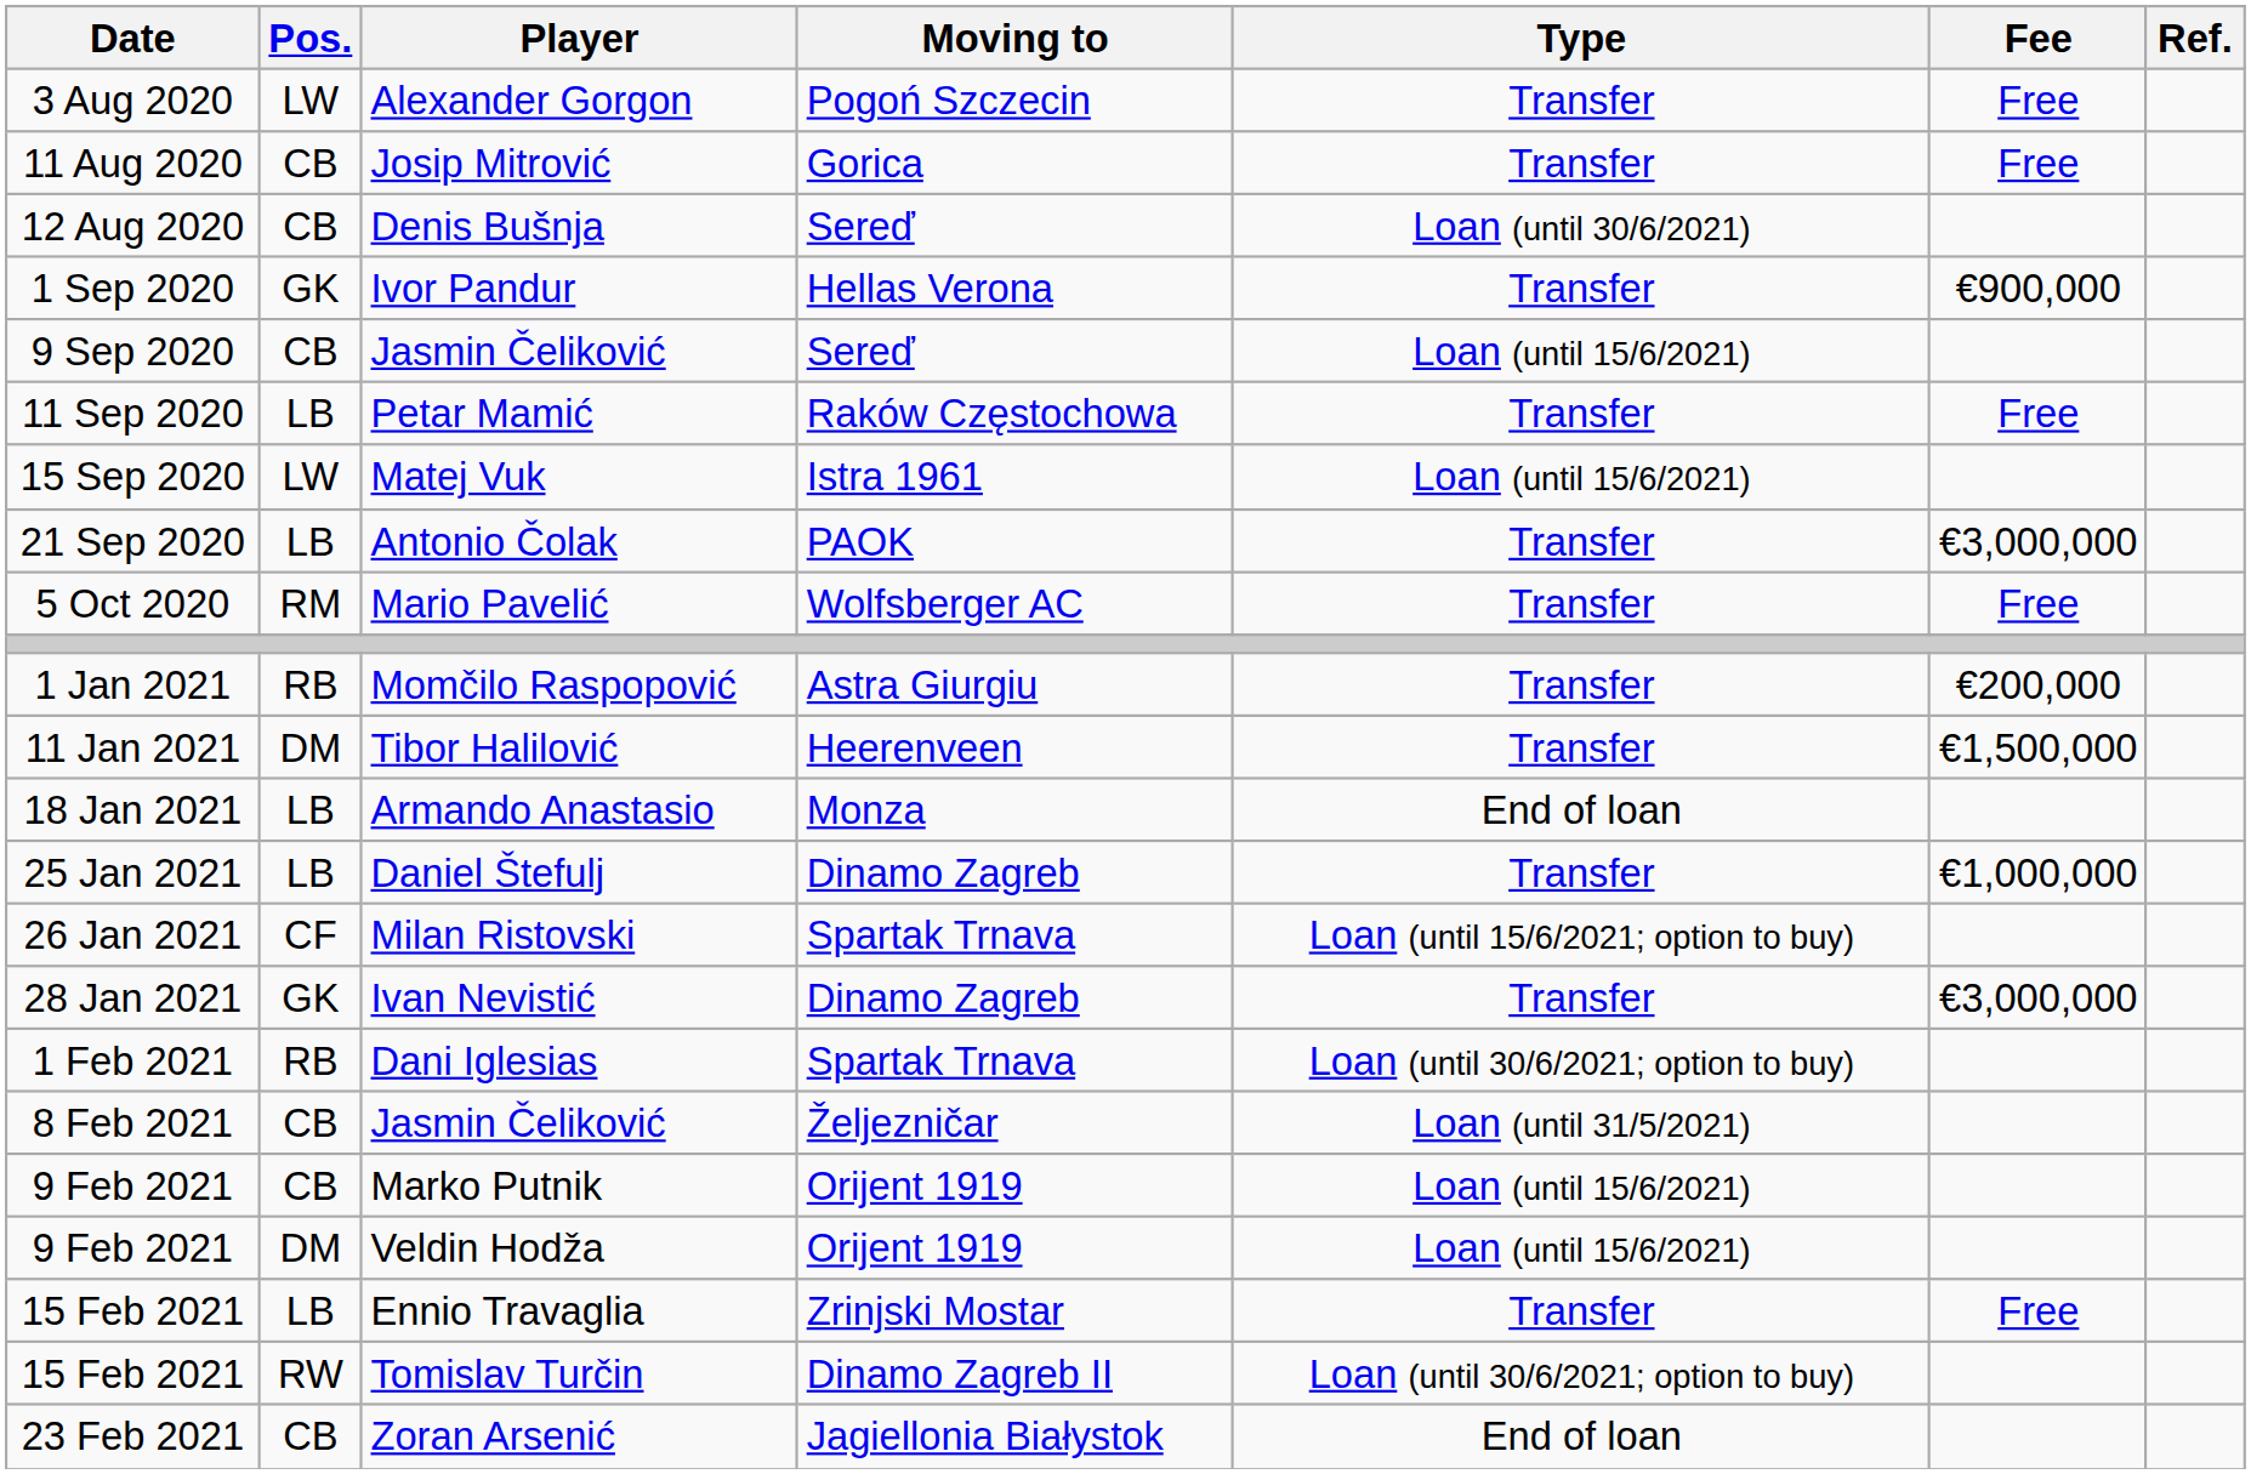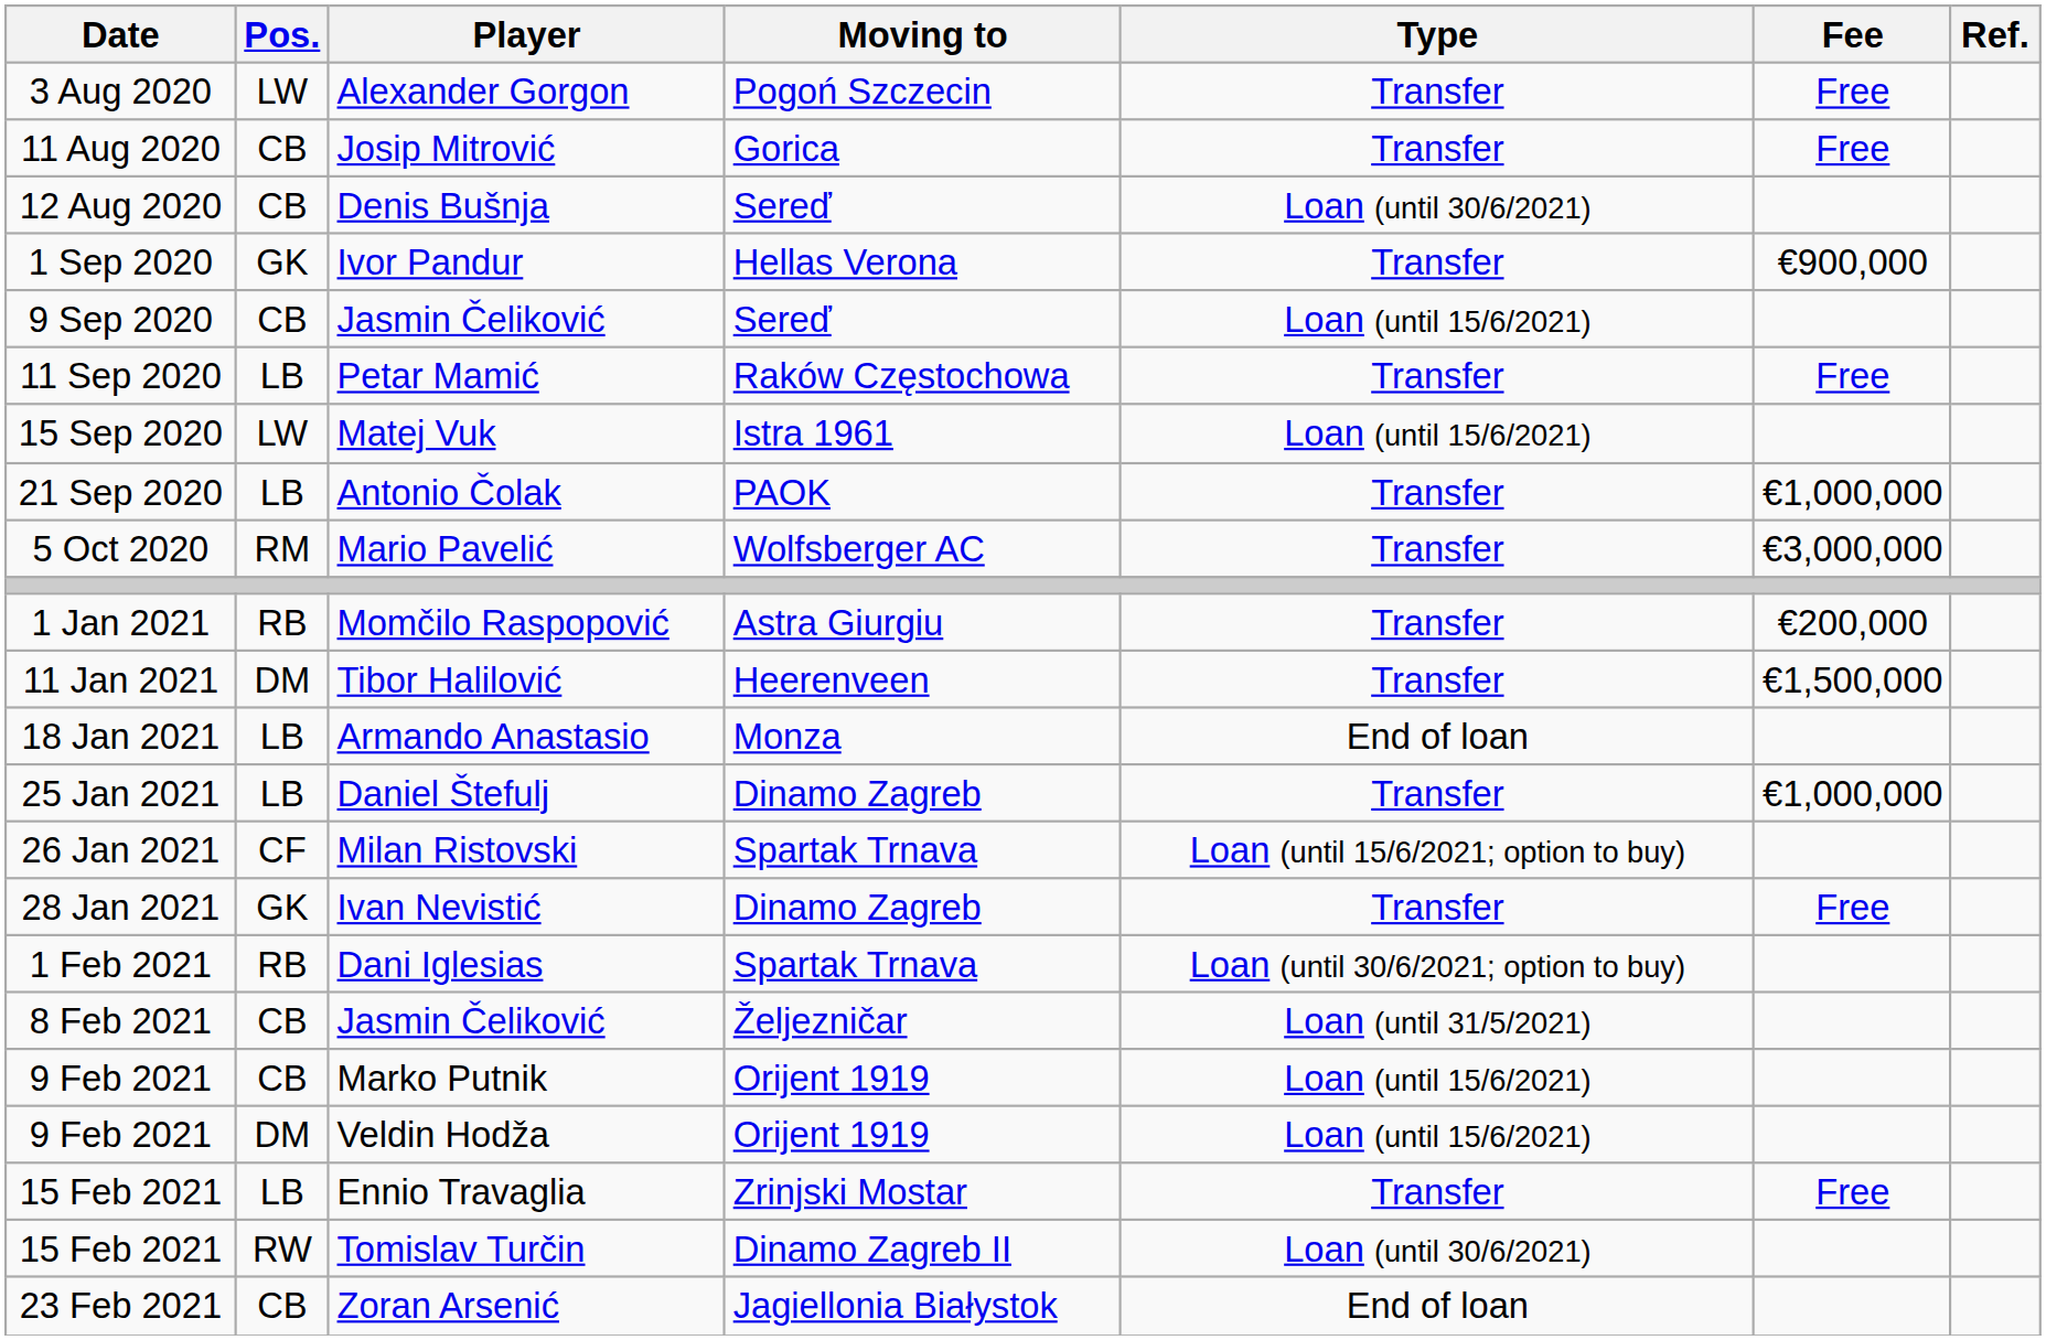 <table class="wikitable" style="font-size: 95%; text-align: center;">
 <tr>
 <th width=90>Date</th>
 <th width=30><a href='#'>Pos.</a></th>
 <th width=160>Player</th>
 <th width=160>Moving to</th>
 <th width=260>Type</th>
 <th width=75>Fee</th>
 <th width=30>Ref.</th>
 </tr>
 <tr>
 <td>3 Aug 2020</td>
 <td>LW</td>
 <td style="text-align:left;"> <a href='#'>Alexander Gorgon</a></td>
 <td style="text-align:left;"> <a href='#'>Pogoń Szczecin</a></td>
 <td><a href='#'>Transfer</a></td>
 <td><a href='#'>Free</a></td>
 <td></td>
 </tr>
 <tr>
 <td>11 Aug 2020</td>
 <td>CB</td>
 <td style="text-align:left;"> <a href='#'>Josip Mitrović</a></td>
 <td style="text-align:left;"> <a href='#'>Gorica</a></td>
 <td><a href='#'>Transfer</a></td>
 <td><a href='#'>Free</a></td>
 <td></td>
 </tr>
 <tr>
 <td>12 Aug 2020</td>
 <td>CB</td>
 <td style="text-align:left;"> <a href='#'>Denis Bušnja</a></td>
 <td style="text-align:left;"> <a href='#'>Sereď</a></td>
 <td><a href='#'>Loan</a> <small>(until 30/6/2021)</small></td>
 <td></td>
 <td></td>
 </tr>
 <tr>
 <td>1 Sep 2020</td>
 <td>GK</td>
 <td style="text-align:left;"> <a href='#'>Ivor Pandur</a></td>
 <td style="text-align:left;"> <a href='#'>Hellas Verona</a></td>
 <td><a href='#'>Transfer</a></td>
 <td>€900,000</td>
 <td></td>
 </tr>
 <tr>
 <td>9 Sep 2020</td>
 <td>CB</td>
 <td style="text-align:left;"> <a href='#'>Jasmin Čeliković</a></td>
 <td style="text-align:left;"> <a href='#'>Sereď</a></td>
 <td><a href='#'>Loan</a> <small>(until 15/6/2021)</small></td>
 <td></td>
 <td></td>
 </tr>
 <tr>
 <td>11 Sep 2020</td>
 <td>LB</td>
 <td style="text-align:left;"> <a href='#'>Petar Mamić</a></td>
 <td style="text-align:left;"> <a href='#'>Raków Częstochowa</a></td>
 <td><a href='#'>Transfer</a></td>
 <td><a href='#'>Free</a></td>
 <td></td>
 </tr>
 <tr>
 <td>15 Sep 2020</td>
 <td>LW</td>
 <td style="text-align:left;"> <a href='#'>Matej Vuk</a></td>
 <td style="text-align:left;"> <a href='#'>Istra 1961</a></td>
 <td><a href='#'>Loan</a> <small>(until 15/6/2021)</small></td>
 <td></td>
 <td></td>
 </tr>
 <tr>
 <td>21 Sep 2020</td>
 <td>LB</td>
 <td style="text-align:left;"> <a href='#'>Antonio Čolak</a></td>
 <td style="text-align:left;"> <a href='#'>PAOK</a></td>
 <td><a href='#'>Transfer</a></td>
-<td>€3,000,000</td>
+<td>€1,000,000</td>
 <td></td>
 </tr>
 <tr>
 <td>5 Oct 2020</td>
 <td>RM</td>
 <td style="text-align:left;"> <a href='#'>Mario Pavelić</a></td>
 <td style="text-align:left;"> <a href='#'>Wolfsberger AC</a></td>
 <td><a href='#'>Transfer</a></td>
-<td><a href='#'>Free</a></td>
+<td>€3,000,000</td>
 <td></td>
 </tr>
 <tr style="color:#CCCCCC;background-color:#CCCCCC">
 <td colspan="7"></td>
 </tr>
 <tr>
 <td>1 Jan 2021</td>
 <td>RB</td>
 <td style="text-align:left;"> <a href='#'>Momčilo Raspopović</a></td>
 <td style="text-align:left;"> <a href='#'>Astra Giurgiu</a></td>
 <td><a href='#'>Transfer</a></td>
 <td>€200,000</td>
 <td></td>
 </tr>
 <tr>
 <td>11 Jan 2021</td>
 <td>DM</td>
 <td style="text-align:left;"> <a href='#'>Tibor Halilović</a></td>
 <td style="text-align:left;"> <a href='#'>Heerenveen</a></td>
 <td><a href='#'>Transfer</a></td>
 <td>€1,500,000</td>
 <td></td>
 </tr>
 <tr>
 <td>18 Jan 2021</td>
 <td>LB</td>
 <td style="text-align:left;"> <a href='#'>Armando Anastasio</a></td>
 <td style="text-align:left;"> <a href='#'>Monza</a></td>
 <td>End of loan</td>
 <td></td>
 <td></td>
 </tr>
 <tr>
 <td>25 Jan 2021</td>
 <td>LB</td>
 <td style="text-align:left;"> <a href='#'>Daniel Štefulj</a></td>
 <td style="text-align:left;"> <a href='#'>Dinamo Zagreb</a></td>
 <td><a href='#'>Transfer</a></td>
 <td>€1,000,000</td>
 <td></td>
 </tr>
 <tr>
 <td>26 Jan 2021</td>
 <td>CF</td>
 <td style="text-align:left;"> <a href='#'>Milan Ristovski</a></td>
 <td style="text-align:left;"> <a href='#'>Spartak Trnava</a></td>
 <td><a href='#'>Loan</a> <small>(until 15/6/2021; option to buy)</small></td>
 <td></td>
 <td></td>
 </tr>
 <tr>
 <td>28 Jan 2021</td>
 <td>GK</td>
 <td style="text-align:left;"> <a href='#'>Ivan Nevistić</a></td>
 <td style="text-align:left;"> <a href='#'>Dinamo Zagreb</a></td>
 <td><a href='#'>Transfer</a></td>
-<td>€3,000,000</td>
+<td><a href='#'>Free</a></td>
 <td></td>
 </tr>
 <tr>
 <td>1 Feb 2021</td>
 <td>RB</td>
 <td style="text-align:left;"> <a href='#'>Dani Iglesias</a></td>
 <td style="text-align:left;"> <a href='#'>Spartak Trnava</a></td>
 <td><a href='#'>Loan</a> <small>(until 30/6/2021; option to buy)</small></td>
 <td></td>
 <td></td>
 </tr>
 <tr>
 <td>8 Feb 2021</td>
 <td>CB</td>
 <td style="text-align:left;"> <a href='#'>Jasmin Čeliković</a></td>
 <td style="text-align:left;"> <a href='#'>Željezničar</a></td>
 <td><a href='#'>Loan</a> <small>(until 31/5/2021)</small></td>
 <td></td>
 <td></td>
 </tr>
 <tr>
 <td>9 Feb 2021</td>
 <td>CB</td>
 <td style="text-align:left;"> Marko Putnik</td>
 <td style="text-align:left;"> <a href='#'>Orijent 1919</a></td>
 <td><a href='#'>Loan</a> <small>(until 15/6/2021)</small></td>
 <td></td>
 <td></td>
 </tr>
 <tr>
 <td>9 Feb 2021</td>
 <td>DM</td>
 <td style="text-align:left;"> Veldin Hodža</td>
 <td style="text-align:left;"> <a href='#'>Orijent 1919</a></td>
 <td><a href='#'>Loan</a> <small>(until 15/6/2021)</small></td>
 <td></td>
 <td></td>
 </tr>
 <tr>
 <td>15 Feb 2021</td>
 <td>LB</td>
 <td style="text-align:left;"> Ennio Travaglia</td>
 <td style="text-align:left;"> <a href='#'>Zrinjski Mostar</a></td>
 <td><a href='#'>Transfer</a></td>
 <td><a href='#'>Free</a></td>
 <td></td>
 </tr>
 <tr>
 <td>15 Feb 2021</td>
 <td>RW</td>
 <td style="text-align:left;"> <a href='#'>Tomislav Turčin</a></td>
 <td style="text-align:left;"> <a href='#'>Dinamo Zagreb II</a></td>
-<td><a href='#'>Loan</a> <small>(until 30/6/2021; option to buy)</small></td>
+<td><a href='#'>Loan</a> <small>(until 30/6/2021)</small></td>
 <td></td>
 <td></td>
 </tr>
 <tr>
 <td>23 Feb 2021</td>
 <td>CB</td>
 <td style="text-align:left;"> <a href='#'>Zoran Arsenić</a></td>
 <td style="text-align:left;"> <a href='#'>Jagiellonia Białystok</a></td>
 <td>End of loan</td>
 <td></td>
 <td></td>
 </tr>
 </table>
